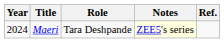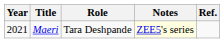 <table class="wikitable sortable">
 <tr>
 <th>Year</th>
 <th>Title</th>
 <th>Role</th>
 <th class="unsortable">Notes</th>
 <th class="unsortable">Ref.</th>
 </tr>
 <tr>
-<td>2024</td>
+<td>2021</td>
 <td><em><a href='#'>Maeri</a></em></td>
 <td>Tara Deshpande</td>
 <td style="background: lightyellow;"><a href='#'>ZEE5</a>'s series</td>
 <td></td>
 </tr>
 </table>
